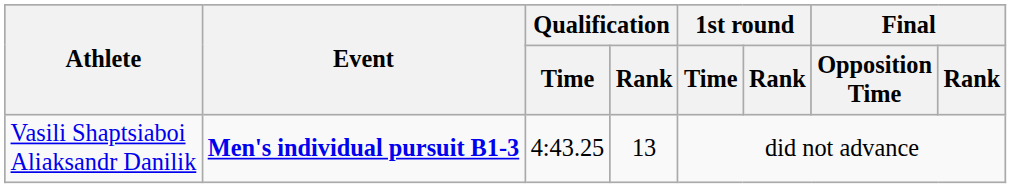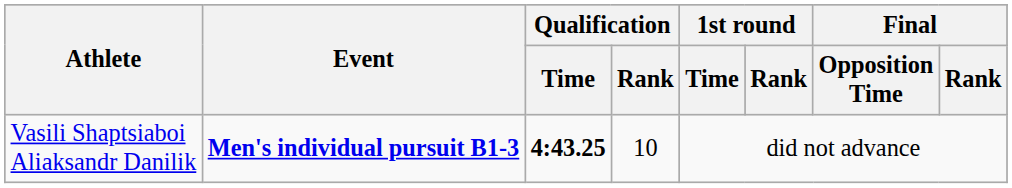 <table class=wikitable style="font-size:90%">
 <tr>
 <th rowspan="2">Athlete</th>
 <th rowspan="2">Event</th>
 <th colspan="2">Qualification</th>
 <th colspan="2">1st round</th>
 <th colspan="2">Final</th>
 </tr>
 <tr>
 <th>Time</th>
 <th>Rank</th>
 <th>Time</th>
 <th>Rank</th>
 <th>Opposition<br>Time</th>
 <th>Rank</th>
 </tr>
 <tr>
 <td><a href='#'>Vasili Shaptsiaboi</a><br> <a href='#'>Aliaksandr Danilik</a></td>
 <td><strong><a href='#'>Men's individual pursuit B1-3</a></strong></td>
-<td align="center">4:43.25</td>
-<td align="center">13</td>
+<td align="center"><strong>4:43.25</strong></td>
+<td align="center">10</td>
 <td align="center" colspan="4">did not advance</td>
 </tr>
 </table>
